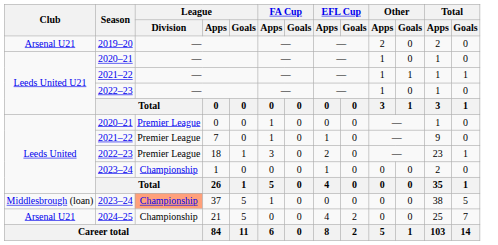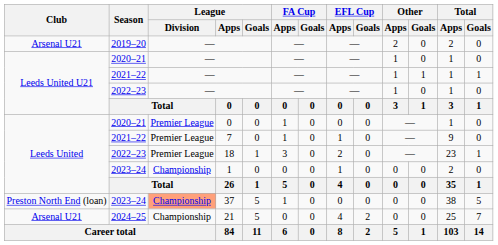 <table class="wikitable" style="text-align: center">
 <tr>
 <th rowspan="2">Club</th>
 <th rowspan="2">Season</th>
 <th colspan="3">League</th>
 <th colspan="2"><a href='#'>FA Cup</a></th>
 <th colspan="2"><a href='#'>EFL Cup</a></th>
 <th colspan="2">Other</th>
 <th colspan="2">Total</th>
 </tr>
 <tr>
 <th>Division</th>
 <th>Apps</th>
 <th>Goals</th>
 <th>Apps</th>
 <th>Goals</th>
 <th>Apps</th>
 <th>Goals</th>
 <th>Apps</th>
 <th>Goals</th>
 <th>Apps</th>
 <th>Goals</th>
 </tr>
 <tr>
 <td><a href='#'>Arsenal U21</a></td>
 <td><a href='#'>2019–20</a></td>
 <td colspan="3">—</td>
 <td colspan="2">—</td>
 <td colspan="2">—</td>
 <td>2</td>
 <td>0</td>
 <td>2</td>
 <td>0</td>
 </tr>
 <tr>
 <td rowspan="4"><a href='#'>Leeds United U21</a></td>
 <td><a href='#'>2020–21</a></td>
 <td colspan="3">—</td>
 <td colspan="2">—</td>
 <td colspan="2">—</td>
 <td>1</td>
 <td>0</td>
 <td>1</td>
 <td>0</td>
 </tr>
 <tr>
 <td><a href='#'>2021–22</a></td>
 <td colspan="3">—</td>
 <td colspan="2">—</td>
 <td colspan="2">—</td>
 <td>1</td>
 <td>1</td>
 <td>1</td>
 <td>1</td>
 </tr>
 <tr>
 <td><a href='#'>2022–23</a></td>
 <td colspan="3">—</td>
 <td colspan="2">—</td>
 <td colspan="2">—</td>
 <td>1</td>
 <td>0</td>
 <td>1</td>
 <td>0</td>
 </tr>
 <tr>
 <th colspan="2">Total</th>
 <th>0</th>
 <th>0</th>
 <th>0</th>
 <th>0</th>
 <th>0</th>
 <th>0</th>
 <th>3</th>
 <th>1</th>
 <th>3</th>
 <th>1</th>
 </tr>
 <tr>
 <td rowspan="5"><a href='#'>Leeds United</a></td>
 <td><a href='#'>2020–21</a></td>
 <td><a href='#'>Premier League</a></td>
 <td>0</td>
 <td>0</td>
 <td>1</td>
 <td>0</td>
 <td>0</td>
 <td>0</td>
 <td colspan="2">—</td>
 <td>1</td>
 <td>0</td>
 </tr>
 <tr>
 <td><a href='#'>2021–22</a></td>
 <td>Premier League</td>
 <td>7</td>
 <td>0</td>
 <td>1</td>
 <td>0</td>
 <td>1</td>
 <td>0</td>
 <td colspan="2">—</td>
 <td>9</td>
 <td>0</td>
 </tr>
 <tr>
 <td><a href='#'>2022–23</a></td>
 <td>Premier League</td>
 <td>18</td>
 <td>1</td>
 <td>3</td>
 <td>0</td>
 <td>2</td>
 <td>0</td>
 <td colspan="2">—</td>
 <td>23</td>
 <td>1</td>
 </tr>
 <tr>
 <td><a href='#'>2023–24</a></td>
 <td><a href='#'>Championship</a></td>
 <td>1</td>
 <td>0</td>
 <td>0</td>
 <td>0</td>
 <td>1</td>
 <td>0</td>
 <td>0</td>
 <td>0</td>
 <td>2</td>
 <td>0</td>
 </tr>
 <tr>
 <th colspan="2">Total</th>
 <th>26</th>
 <th>1</th>
 <th>5</th>
 <th>0</th>
 <th>4</th>
 <th>0</th>
 <th>0</th>
 <th>0</th>
 <th>35</th>
 <th>1</th>
 </tr>
 <tr>
-<td rowspan="1"><a href='#'>Middlesbrough</a> (loan)</td>
+<td><a href='#'>Preston North End</a> (loan)</td>
 <td><a href='#'>2023–24</a></td>
 <td style="background: lightsalmon;"><a href='#'>Championship</a></td>
 <td>37</td>
 <td>5</td>
 <td>1</td>
 <td>0</td>
 <td>0</td>
 <td>0</td>
 <td>0</td>
 <td>0</td>
 <td>38</td>
 <td>5</td>
 </tr>
 <tr>
 <td><a href='#'>Arsenal U21</a></td>
 <td><a href='#'>2024–25</a></td>
 <td>Championship</td>
 <td>21</td>
 <td>5</td>
 <td>0</td>
 <td>0</td>
 <td>4</td>
 <td>2</td>
 <td>0</td>
 <td>0</td>
 <td>25</td>
 <td>7</td>
 </tr>
 <tr>
 <th colspan="3">Career total</th>
 <th>84</th>
 <th>11</th>
 <th>6</th>
 <th>0</th>
 <th>8</th>
 <th>2</th>
 <th>5</th>
 <th>1</th>
 <th>103</th>
 <th>14</th>
 </tr>
 </table>
